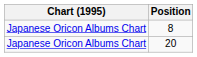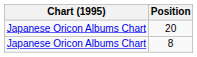 <table class="wikitable" style="text-align:center;">
 <tr>
 <th>Chart (1995)</th>
 <th>Position</th>
 </tr>
 <tr>
 <td><a href='#'>Japanese Oricon Albums Chart</a></td>
-<td>8</td>
+<td>20 </td>
 </tr>
 <tr>
 <td><a href='#'>Japanese Oricon Albums Chart</a></td>
-<td>20 </td>
+<td>8</td>
 </tr>
 </table>
